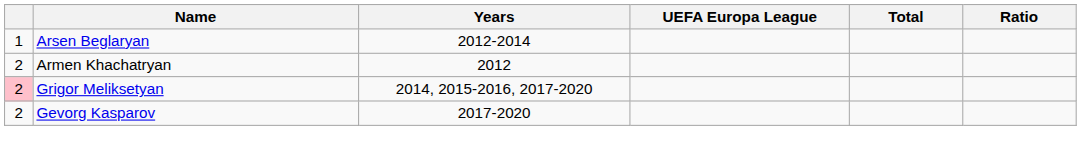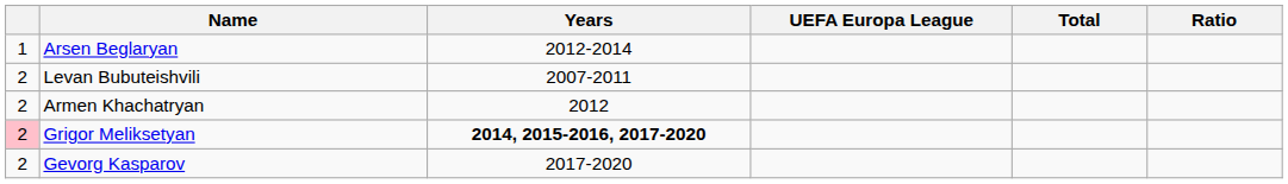 <table class="wikitable sortable"  style="text-align:center; font-size:90%; ">
 <tr>
 <th width=20px></th>
 <th width=300px>Name</th>
 <th width=250px>Years</th>
 <th width=200px>UEFA Europa League</th>
 <th width=100px>Total</th>
 <th width=100px>Ratio</th>
 </tr>
 <tr>
 <td>1</td>
 <td align="left"> <a href='#'>Arsen Beglaryan</a></td>
 <td>2012-2014</td>
 <td></td>
 <td></td>
 <td></td>
 </tr>
 <tr>
 <td>2</td>
+<td align="left"> Levan Bubuteishvili</td>
+<td>2007-2011</td>
+<td></td>
+<td></td>
+<td></td>
+</tr>
+<tr>
+<td>2</td>
 <td align="left"> Armen Khachatryan</td>
 <td>2012</td>
 <td></td>
 <td></td>
 <td></td>
 </tr>
 <tr>
 <td style="background: pink;">2</td>
 <td align="left"> <a href='#'>Grigor Meliksetyan</a></td>
-<td>2014, 2015-2016, 2017-2020</td>
+<td><strong>2014, 2015-2016, 2017-2020</strong></td>
 <td></td>
 <td></td>
 <td></td>
 </tr>
 <tr>
 <td>2</td>
 <td align="left"> <a href='#'>Gevorg Kasparov</a></td>
 <td>2017-2020</td>
 <td></td>
 <td></td>
 <td></td>
 </tr>
 </table>
